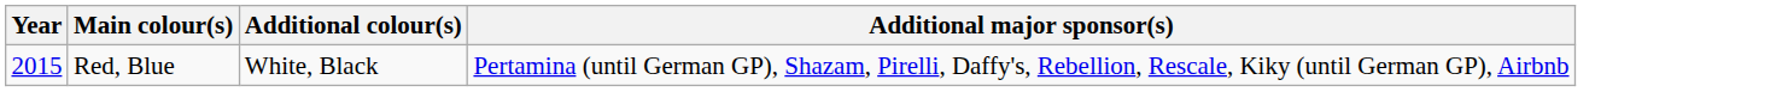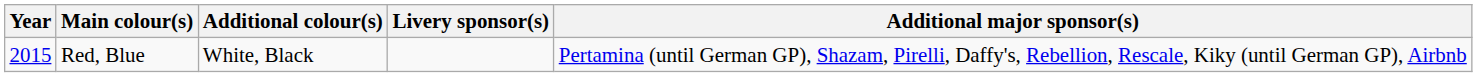 <table class="wikitable">
 <tr>
 <th>Year</th>
 <th>Main colour(s)</th>
 <th>Additional colour(s)</th>
+<th>Livery sponsor(s)</th>
 <th>Additional major sponsor(s)</th>
 </tr>
 <tr>
 <td><a href='#'>2015</a></td>
 <td>Red, Blue</td>
 <td>White, Black</td>
+<td></td>
 <td><a href='#'>Pertamina</a> (until German GP), <a href='#'>Shazam</a>, <a href='#'>Pirelli</a>, Daffy's, <a href='#'>Rebellion</a>, <a href='#'>Rescale</a>, Kiky (until German GP), <a href='#'>Airbnb</a></td>
 </tr>
 </table>
